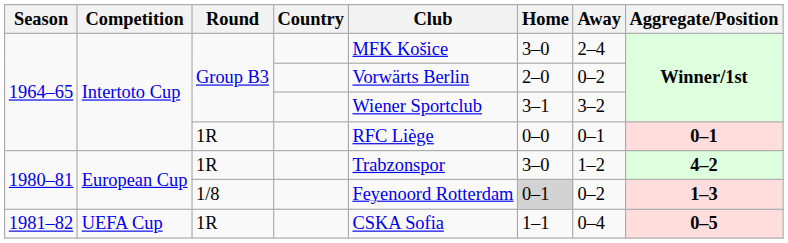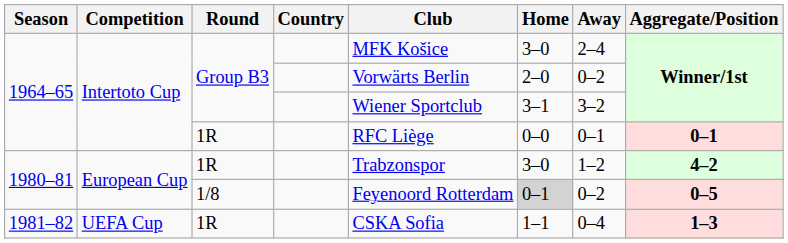 <table class="wikitable">
 <tr>
 <th>Season</th>
 <th>Competition</th>
 <th>Round</th>
 <th>Country</th>
 <th>Club</th>
 <th>Home</th>
 <th>Away</th>
 <th>Aggregate/Position</th>
 </tr>
 <tr>
 <td rowspan=4><a href='#'>1964–65</a></td>
 <td rowspan=4><a href='#'>Intertoto Cup</a></td>
 <td rowspan=3><a href='#'>Group B3</a></td>
 <td></td>
 <td><a href='#'>MFK Košice</a></td>
 <td>3–0</td>
 <td>2–4</td>
 <td rowspan=3 style="background:#dfd; text-align:center;"><strong>Winner/1st</strong></td>
 </tr>
 <tr>
 <td></td>
 <td><a href='#'>Vorwärts Berlin</a></td>
 <td>2–0</td>
 <td>0–2</td>
 </tr>
 <tr>
 <td></td>
 <td><a href='#'>Wiener Sportclub</a></td>
 <td>3–1</td>
 <td>3–2</td>
 </tr>
 <tr>
 <td>1R</td>
 <td></td>
 <td><a href='#'>RFC Liège</a></td>
 <td>0–0</td>
 <td>0–1</td>
 <td style="background:#fdd; text-align:center;"><strong>0–1</strong></td>
 </tr>
 <tr>
 <td rowspan=2><a href='#'>1980–81</a></td>
 <td rowspan=2><a href='#'>European Cup</a></td>
 <td>1R</td>
 <td></td>
 <td><a href='#'>Trabzonspor</a></td>
 <td>3–0</td>
 <td>1–2</td>
 <td style="background:#dfd; text-align:center;"><strong>4–2</strong></td>
 </tr>
 <tr>
 <td>1/8</td>
 <td></td>
 <td><a href='#'>Feyenoord Rotterdam</a></td>
 <td style="background: lightgrey;">0–1</td>
 <td>0–2</td>
-<td style="background:#fdd; text-align:center;"><strong>1–3</strong></td>
+<td style="background:#fdd; text-align:center;"><strong>0–5</strong></td>
 </tr>
 <tr>
 <td><a href='#'>1981–82</a></td>
 <td><a href='#'>UEFA Cup</a></td>
 <td>1R</td>
 <td></td>
 <td><a href='#'>CSKA Sofia</a></td>
 <td>1–1</td>
 <td>0–4</td>
-<td style="background:#fdd; text-align:center;"><strong>0–5</strong></td>
+<td style="background:#fdd; text-align:center;"><strong>1–3</strong></td>
 </tr>
 </table>
